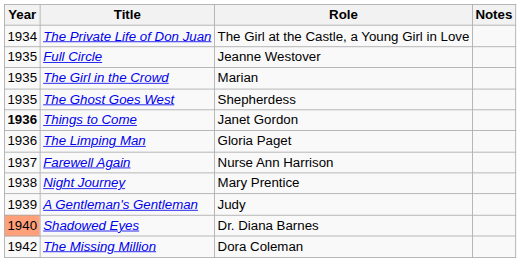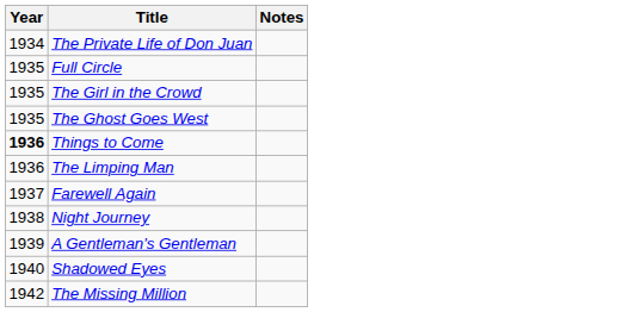 <table class="wikitable">
 <tr>
 <th>Year</th>
 <th>Title</th>
-<th>Role</th>
 <th>Notes</th>
 </tr>
 <tr>
 <td>1934</td>
 <td><em><a href='#'>The Private Life of Don Juan</a></em></td>
-<td>The Girl at the Castle, a Young Girl in Love</td>
 <td></td>
 </tr>
 <tr>
 <td>1935</td>
 <td><em><a href='#'>Full Circle</a></em></td>
-<td>Jeanne Westover</td>
 <td></td>
 </tr>
 <tr>
 <td>1935</td>
 <td><em><a href='#'>The Girl in the Crowd</a></em></td>
-<td>Marian</td>
 <td></td>
 </tr>
 <tr>
 <td>1935</td>
 <td><em><a href='#'>The Ghost Goes West</a></em></td>
-<td>Shepherdess</td>
 <td></td>
 </tr>
 <tr>
 <td><strong>1936</strong></td>
 <td><em><a href='#'>Things to Come</a></em></td>
-<td>Janet Gordon</td>
 <td></td>
 </tr>
 <tr>
 <td>1936</td>
 <td><em><a href='#'>The Limping Man</a></em></td>
-<td>Gloria Paget</td>
 <td></td>
 </tr>
 <tr>
 <td>1937</td>
 <td><em><a href='#'>Farewell Again</a></em></td>
-<td>Nurse Ann Harrison</td>
 <td></td>
 </tr>
 <tr>
 <td>1938</td>
 <td><em><a href='#'>Night Journey</a></em></td>
-<td>Mary Prentice</td>
 <td></td>
 </tr>
 <tr>
 <td>1939</td>
 <td><em><a href='#'>A Gentleman's Gentleman</a></em></td>
-<td>Judy</td>
 <td></td>
 </tr>
 <tr>
-<td style="background: lightsalmon;">1940</td>
+<td>1940</td>
 <td><em><a href='#'>Shadowed Eyes</a></em></td>
-<td>Dr. Diana Barnes</td>
 <td></td>
 </tr>
 <tr>
 <td>1942</td>
 <td><em><a href='#'>The Missing Million</a></em></td>
-<td>Dora Coleman</td>
 <td></td>
 </tr>
 </table>
